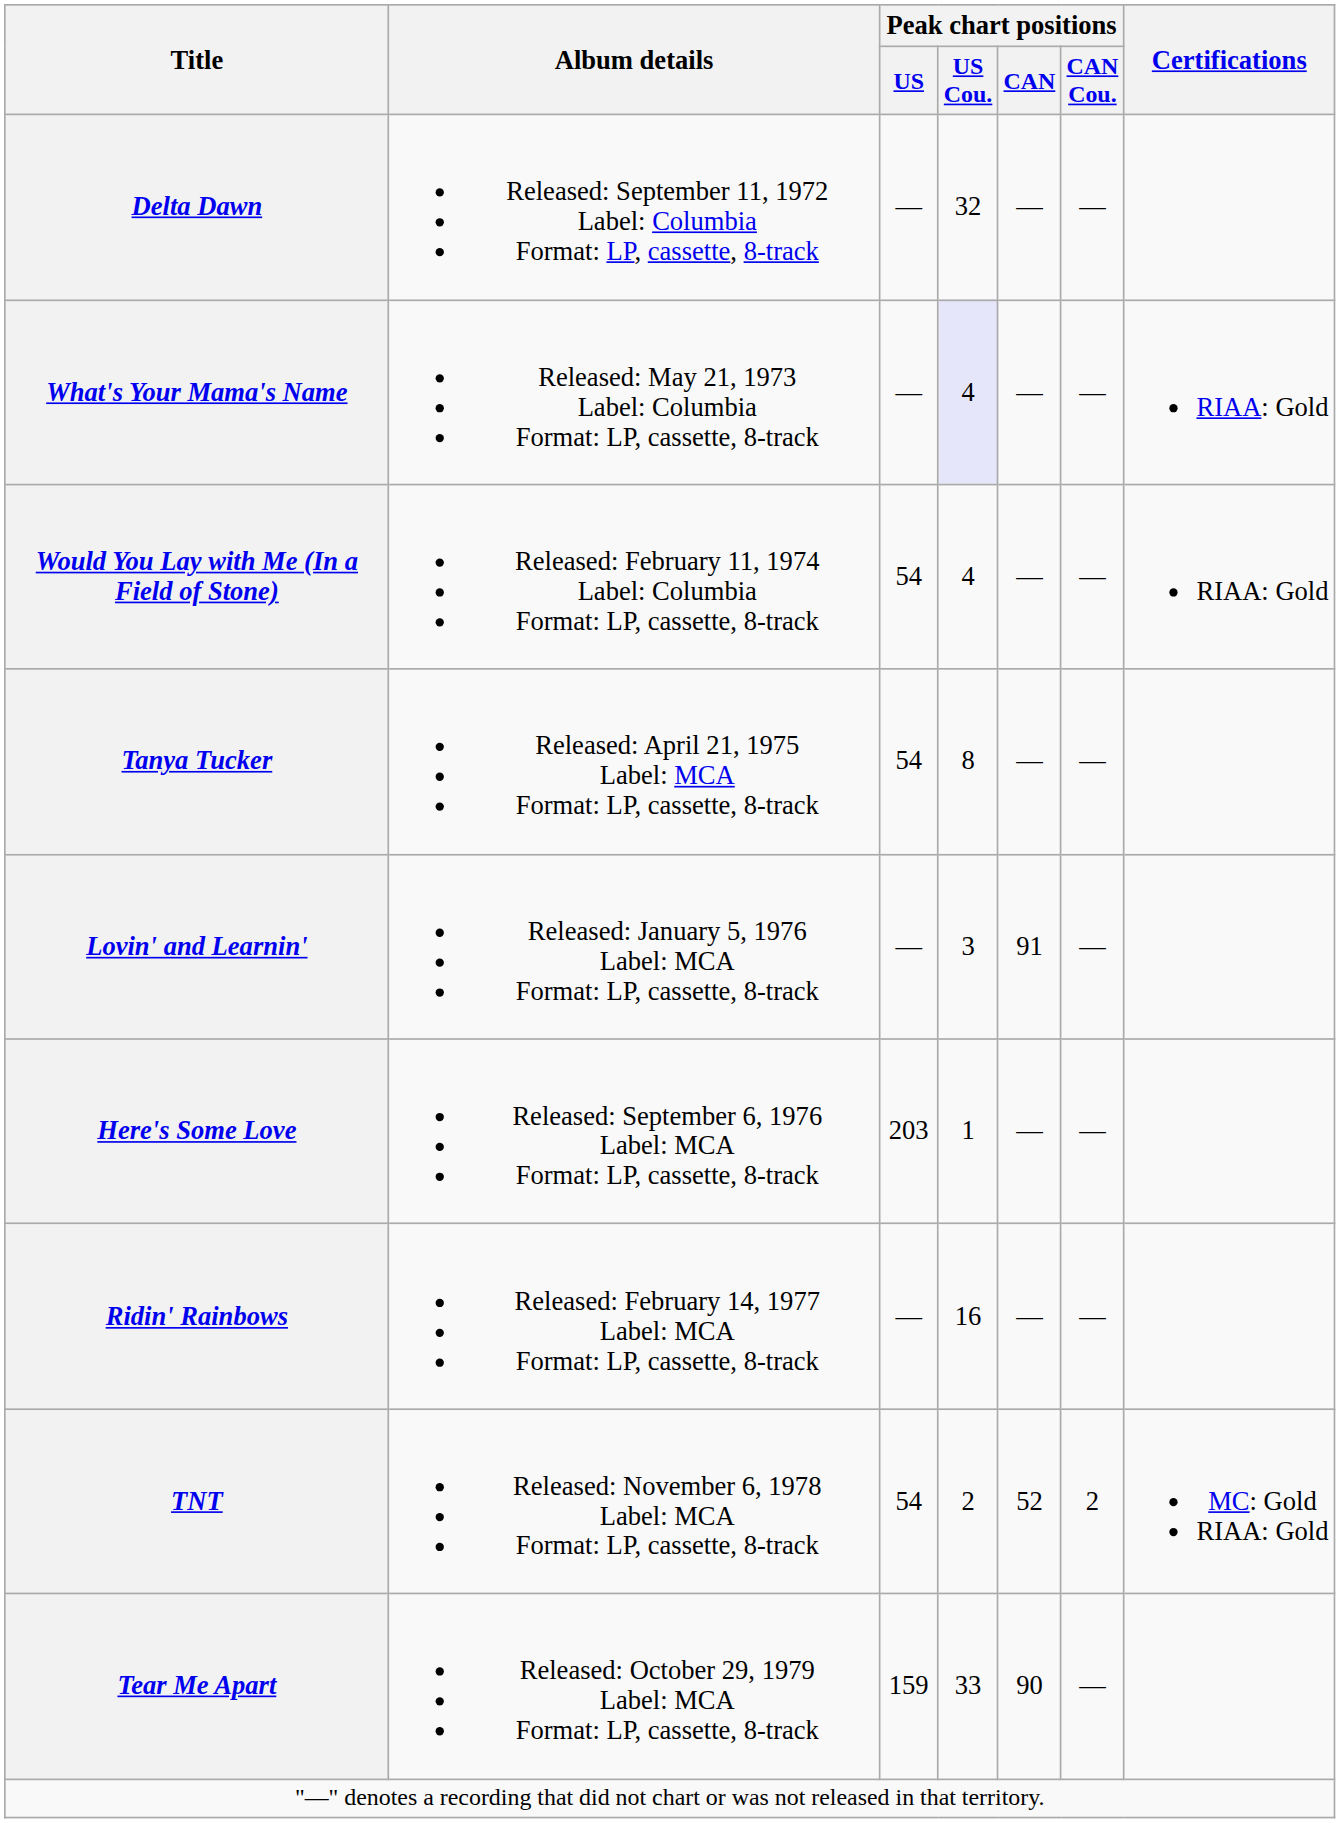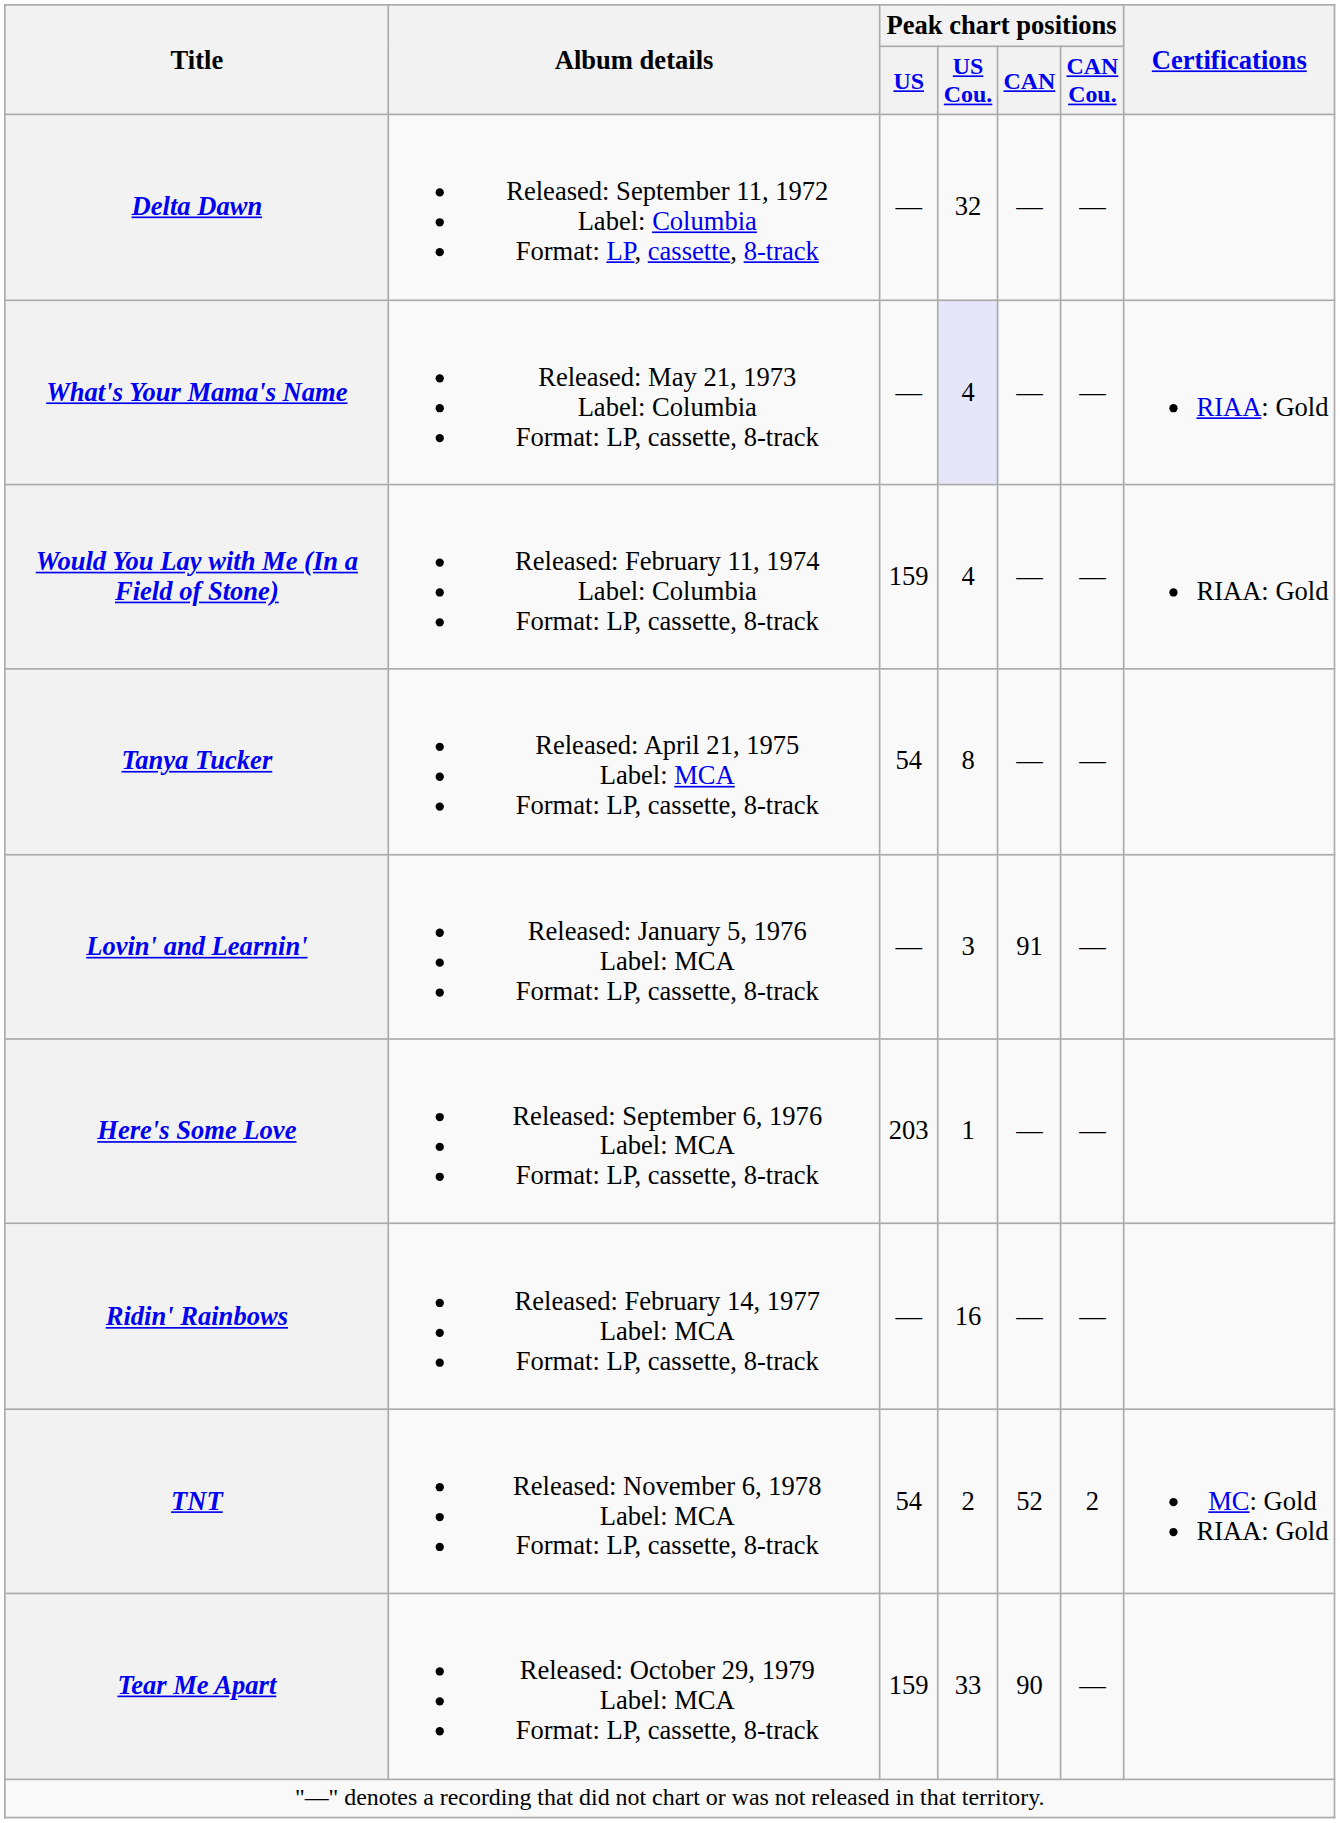 <table class="wikitable plainrowheaders" style="text-align:center;" border="1">
 <tr>
 <th scope="col" rowspan="2" style="width:14em;">Title</th>
 <th scope="col" rowspan="2" style="width:18em;">Album details</th>
 <th scope="col" colspan="4">Peak chart positions</th>
 <th scope="col" rowspan="2"><a href='#'>Certifications</a></th>
 </tr>
 <tr>
 <th scope="col" style="width:2em;font-size:90%;"><a href='#'>US</a><br></th>
 <th scope="col" style="width:2em;font-size:90%;"><a href='#'>US<br>Cou.</a><br></th>
 <th scope="col" style="width:2em;font-size:90%;"><a href='#'>CAN</a><br></th>
 <th scope="col" style="width:2em;font-size:90%;"><a href='#'>CAN<br>Cou.</a><br></th>
 </tr>
 <tr>
 <th scope="row"><em><a href='#'>Delta Dawn</a></em></th>
 <td><br><ul><li>Released: September 11, 1972</li><li>Label: <a href='#'>Columbia</a></li><li>Format: <a href='#'>LP</a>, <a href='#'>cassette</a>, <a href='#'>8-track</a></li></ul></td>
 <td>—</td>
 <td>32</td>
 <td>—</td>
 <td>—</td>
 <td></td>
 </tr>
 <tr>
 <th scope="row"><em><a href='#'>What's Your Mama's Name</a></em></th>
 <td><br><ul><li>Released: May 21, 1973</li><li>Label: Columbia</li><li>Format: LP, cassette, 8-track</li></ul></td>
 <td>—</td>
 <td style="background: lavender;">4</td>
 <td>—</td>
 <td>—</td>
 <td><br><ul><li><a href='#'>RIAA</a>: Gold</li></ul></td>
 </tr>
 <tr>
 <th scope="row"><em><a href='#'>Would You Lay with Me (In a<br>Field of Stone)</a></em></th>
 <td><br><ul><li>Released: February 11, 1974</li><li>Label: Columbia</li><li>Format: LP, cassette, 8-track</li></ul></td>
-<td>54</td>
+<td>159</td>
 <td>4</td>
 <td>—</td>
 <td>—</td>
 <td><br><ul><li>RIAA: Gold</li></ul></td>
 </tr>
 <tr>
 <th scope="row"><em><a href='#'>Tanya Tucker</a></em></th>
 <td><br><ul><li>Released: April 21, 1975</li><li>Label: <a href='#'>MCA</a></li><li>Format: LP, cassette, 8-track</li></ul></td>
 <td>54</td>
 <td>8</td>
 <td>—</td>
 <td>—</td>
 <td></td>
 </tr>
 <tr>
 <th scope="row"><em><a href='#'>Lovin' and Learnin'</a></em></th>
 <td><br><ul><li>Released: January 5, 1976</li><li>Label: MCA</li><li>Format: LP, cassette, 8-track</li></ul></td>
 <td>—</td>
 <td>3</td>
 <td>91</td>
 <td>—</td>
 <td></td>
 </tr>
 <tr>
 <th scope="row"><em><a href='#'>Here's Some Love</a></em></th>
 <td><br><ul><li>Released: September 6, 1976</li><li>Label: MCA</li><li>Format: LP, cassette, 8-track</li></ul></td>
 <td>203</td>
 <td>1</td>
 <td>—</td>
 <td>—</td>
 <td></td>
 </tr>
 <tr>
 <th scope="row"><em><a href='#'>Ridin' Rainbows</a></em></th>
 <td><br><ul><li>Released: February 14, 1977</li><li>Label: MCA</li><li>Format: LP, cassette, 8-track</li></ul></td>
 <td>—</td>
 <td>16</td>
 <td>—</td>
 <td>—</td>
 <td></td>
 </tr>
 <tr>
 <th scope="row"><em><a href='#'>TNT</a></em></th>
 <td><br><ul><li>Released: November 6, 1978</li><li>Label: MCA</li><li>Format: LP, cassette, 8-track</li></ul></td>
 <td>54</td>
 <td>2</td>
 <td>52</td>
 <td>2</td>
 <td><br><ul><li><a href='#'>MC</a>: Gold</li><li>RIAA: Gold</li></ul></td>
 </tr>
 <tr>
 <th scope="row"><em><a href='#'>Tear Me Apart</a></em></th>
 <td><br><ul><li>Released: October 29, 1979</li><li>Label: MCA</li><li>Format: LP, cassette, 8-track</li></ul></td>
 <td>159</td>
 <td>33</td>
 <td>90</td>
 <td>—</td>
 <td></td>
 </tr>
 <tr>
 <td colspan="7" style="font-size:90%">"—" denotes a recording that did not chart or was not released in that territory.</td>
 </tr>
 </table>
